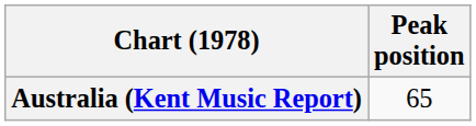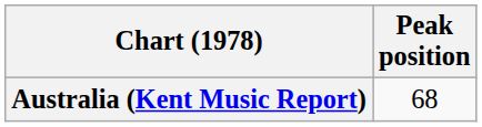 <table class="wikitable plainrowheaders" style="text-align:center">
 <tr>
 <th>Chart (1978)</th>
 <th>Peak<br>position</th>
 </tr>
 <tr>
 <th scope="row">Australia (<a href='#'>Kent Music Report</a>)</th>
-<td>65</td>
+<td>68</td>
 </tr>
 </table>
